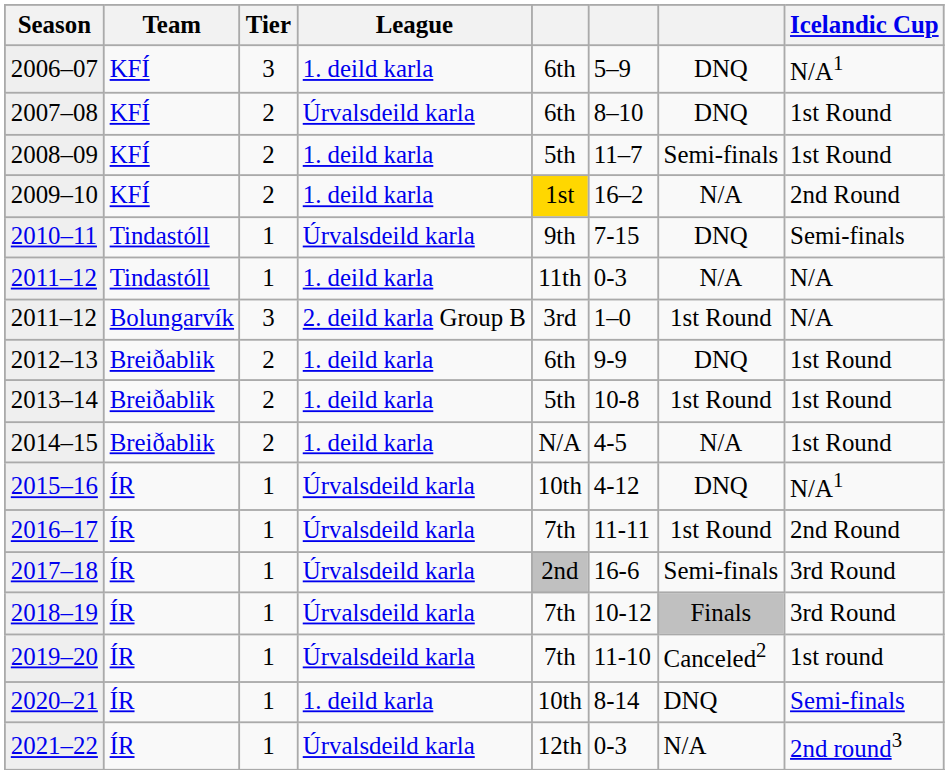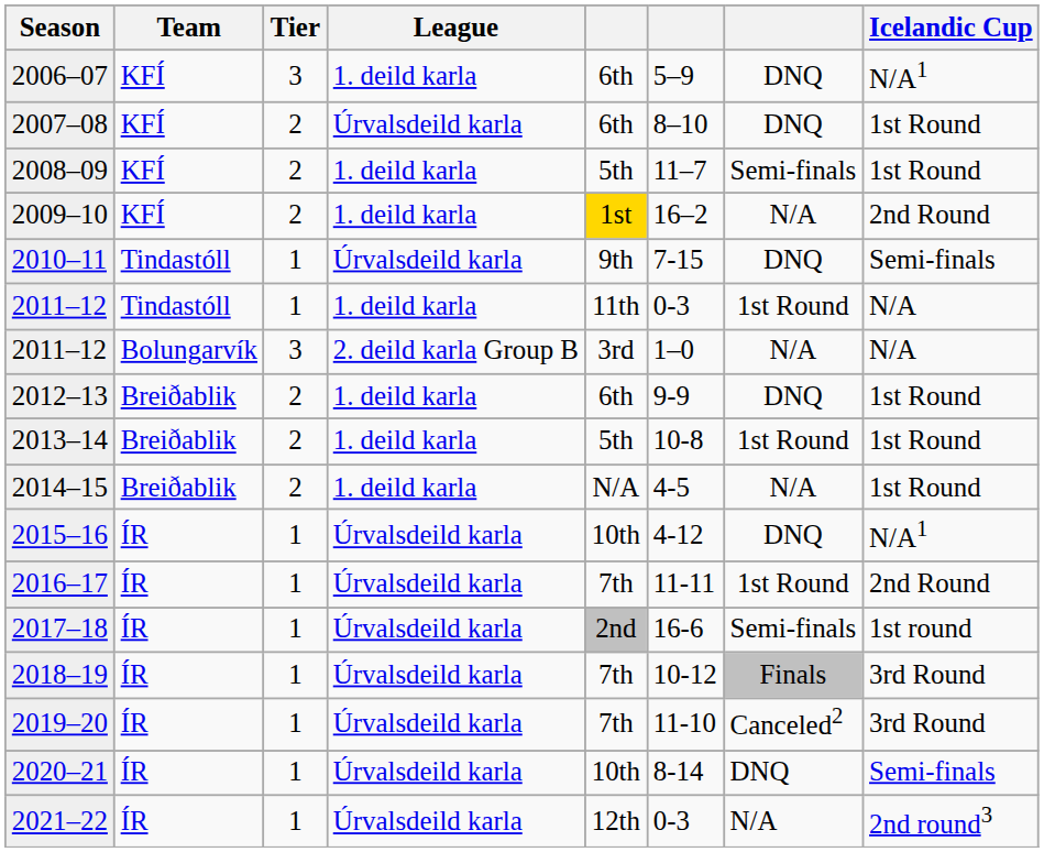 <table class="wikitable" style="font-size:85%">
 <tr>
 <th>Season</th>
 <th>Team</th>
 <th>Tier</th>
 <th>League</th>
 <th></th>
 <th></th>
 <th></th>
 <th><a href='#'>Icelandic Cup</a></th>
 </tr>
 <tr>
 <td style="background:#efefef;">2006–07</td>
 <td><a href='#'>KFÍ</a></td>
 <td align="center">3</td>
 <td><a href='#'>1. deild karla</a></td>
 <td align="center">6th</td>
 <td>5–9</td>
 <td align="center">DNQ</td>
 <td>N/A<sup>1</sup></td>
 </tr>
 <tr>
 <td style="background:#efefef;">2007–08</td>
 <td><a href='#'>KFÍ</a></td>
 <td align="center">2</td>
 <td><a href='#'>Úrvalsdeild karla</a></td>
 <td align="center">6th</td>
 <td>8–10</td>
 <td align="center">DNQ</td>
 <td>1st Round</td>
 </tr>
 <tr>
 <td style="background:#efefef;">2008–09</td>
 <td><a href='#'>KFÍ</a></td>
 <td align="center">2</td>
 <td><a href='#'>1. deild karla</a></td>
 <td align="center">5th</td>
 <td>11–7</td>
 <td align="center">Semi-finals</td>
 <td>1st Round</td>
 </tr>
 <tr>
 <td style="background:#efefef;">2009–10</td>
 <td><a href='#'>KFÍ</a></td>
 <td align="center">2</td>
 <td><a href='#'>1. deild karla</a></td>
 <td align="center" style="background:gold ">1st</td>
 <td>16–2</td>
 <td align="center">N/A</td>
 <td>2nd Round</td>
 </tr>
 <tr>
 <td style="background:#efefef;"><a href='#'>2010–11</a></td>
 <td><a href='#'>Tindastóll</a></td>
 <td align="center">1</td>
 <td><a href='#'>Úrvalsdeild karla</a></td>
 <td align="center">9th</td>
 <td>7-15</td>
 <td align="center">DNQ</td>
 <td>Semi-finals</td>
 </tr>
 <tr>
 <td style="background:#efefef;"><a href='#'>2011–12</a></td>
 <td><a href='#'>Tindastóll</a></td>
 <td align="center">1</td>
 <td><a href='#'>1. deild karla</a></td>
 <td align="center">11th</td>
 <td>0-3</td>
-<td align="center">N/A</td>
+<td align="center">1st Round</td>
 <td>N/A</td>
 </tr>
 <tr>
 <td style="background:#efefef;">2011–12</td>
 <td><a href='#'>Bolungarvík</a></td>
 <td align="center">3</td>
 <td><a href='#'>2. deild karla</a> Group B</td>
 <td align="center">3rd</td>
 <td>1–0</td>
-<td align="center">1st Round</td>
+<td align="center">N/A</td>
 <td>N/A</td>
 </tr>
 <tr>
 <td style="background:#efefef;">2012–13</td>
 <td><a href='#'>Breiðablik</a></td>
 <td align="center">2</td>
 <td><a href='#'>1. deild karla</a></td>
 <td align="center">6th</td>
 <td>9-9</td>
 <td align="center">DNQ</td>
 <td>1st Round</td>
 </tr>
 <tr>
 <td style="background:#efefef;">2013–14</td>
 <td><a href='#'>Breiðablik</a></td>
 <td align="center">2</td>
 <td><a href='#'>1. deild karla</a></td>
 <td align="center">5th</td>
 <td>10-8</td>
 <td align="center">1st Round</td>
 <td>1st Round</td>
 </tr>
 <tr>
 <td style="background:#efefef;">2014–15</td>
 <td><a href='#'>Breiðablik</a></td>
 <td align="center">2</td>
 <td><a href='#'>1. deild karla</a></td>
 <td align="center">N/A</td>
 <td>4-5</td>
 <td align="center">N/A</td>
 <td>1st Round</td>
 </tr>
 <tr>
 <td style="background:#efefef;"><a href='#'>2015–16</a></td>
 <td><a href='#'>ÍR</a></td>
 <td align="center">1</td>
 <td><a href='#'>Úrvalsdeild karla</a></td>
 <td align="center">10th</td>
 <td>4-12</td>
 <td align="center">DNQ</td>
 <td>N/A<sup>1</sup></td>
 </tr>
 <tr>
 <td style="background:#efefef;"><a href='#'>2016–17</a></td>
 <td><a href='#'>ÍR</a></td>
 <td align="center">1</td>
 <td><a href='#'>Úrvalsdeild karla</a></td>
 <td align="center">7th</td>
 <td>11-11</td>
 <td align="center">1st Round</td>
 <td>2nd Round</td>
 </tr>
 <tr>
 <td style="background:#efefef;"><a href='#'>2017–18</a></td>
 <td><a href='#'>ÍR</a></td>
 <td align="center">1</td>
 <td><a href='#'>Úrvalsdeild karla</a></td>
 <td align="center"  style="background:silver">2nd</td>
 <td>16-6</td>
 <td align="center">Semi-finals</td>
-<td>3rd Round</td>
+<td>1st round</td>
 </tr>
 <tr>
 <td style="background:#efefef;"><a href='#'>2018–19</a></td>
 <td><a href='#'>ÍR</a></td>
 <td align="center">1</td>
 <td><a href='#'>Úrvalsdeild karla</a></td>
 <td align="center">7th</td>
 <td>10-12</td>
 <td align="center"  style="background:silver">Finals</td>
 <td>3rd Round</td>
 </tr>
 <tr>
 <td style="background:#efefef;"><a href='#'>2019–20</a></td>
 <td><a href='#'>ÍR</a></td>
 <td align="center">1</td>
 <td><a href='#'>Úrvalsdeild karla</a></td>
 <td align="center">7th</td>
 <td>11-10</td>
 <td>Canceled<sup>2</sup></td>
-<td>1st round</td>
+<td>3rd Round</td>
 </tr>
 <tr>
 <td style="background:#efefef;"><a href='#'>2020–21</a></td>
 <td><a href='#'>ÍR</a></td>
 <td align="center">1</td>
-<td><a href='#'>1. deild karla</a></td>
+<td><a href='#'>Úrvalsdeild karla</a></td>
 <td align="center">10th</td>
 <td>8-14</td>
 <td>DNQ</td>
 <td><a href='#'>Semi-finals</a></td>
 </tr>
 <tr>
 <td style="background:#efefef;"><a href='#'>2021–22</a></td>
 <td><a href='#'>ÍR</a></td>
 <td align="center">1</td>
 <td><a href='#'>Úrvalsdeild karla</a></td>
 <td align="center">12th</td>
 <td>0-3</td>
 <td>N/A</td>
 <td><a href='#'>2nd round</a><sup>3</sup></td>
 </tr>
 <tr>
 </tr>
 </table>
